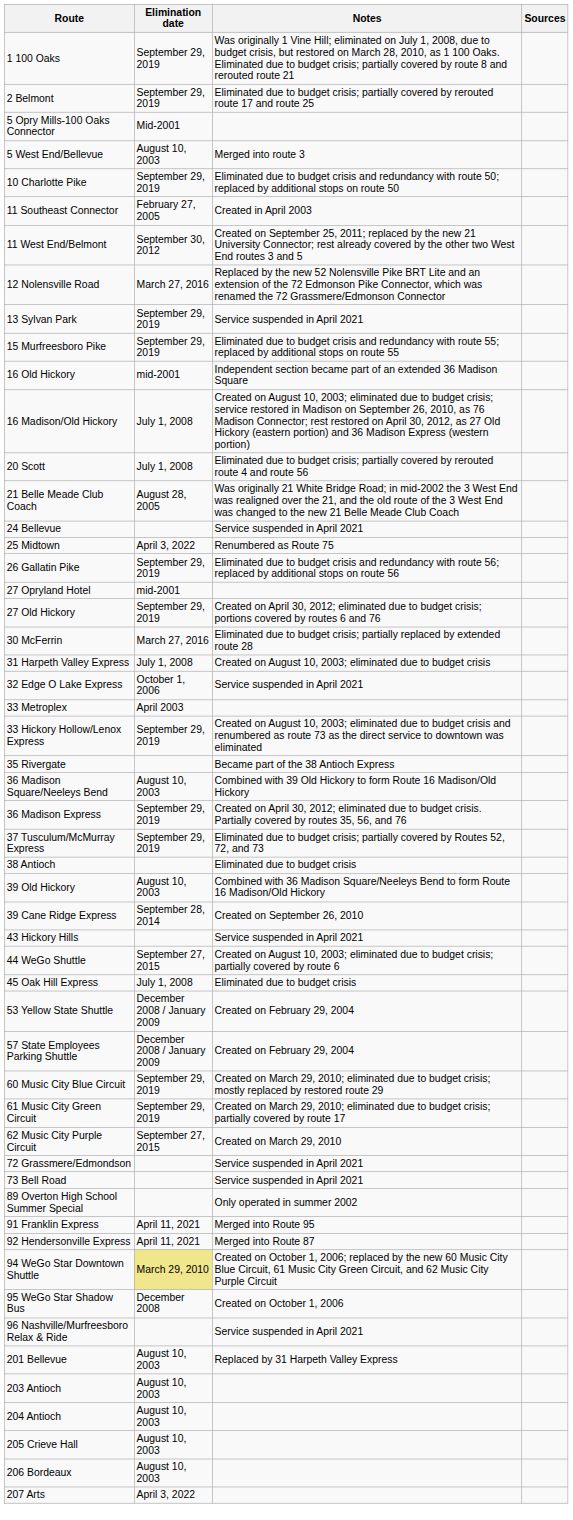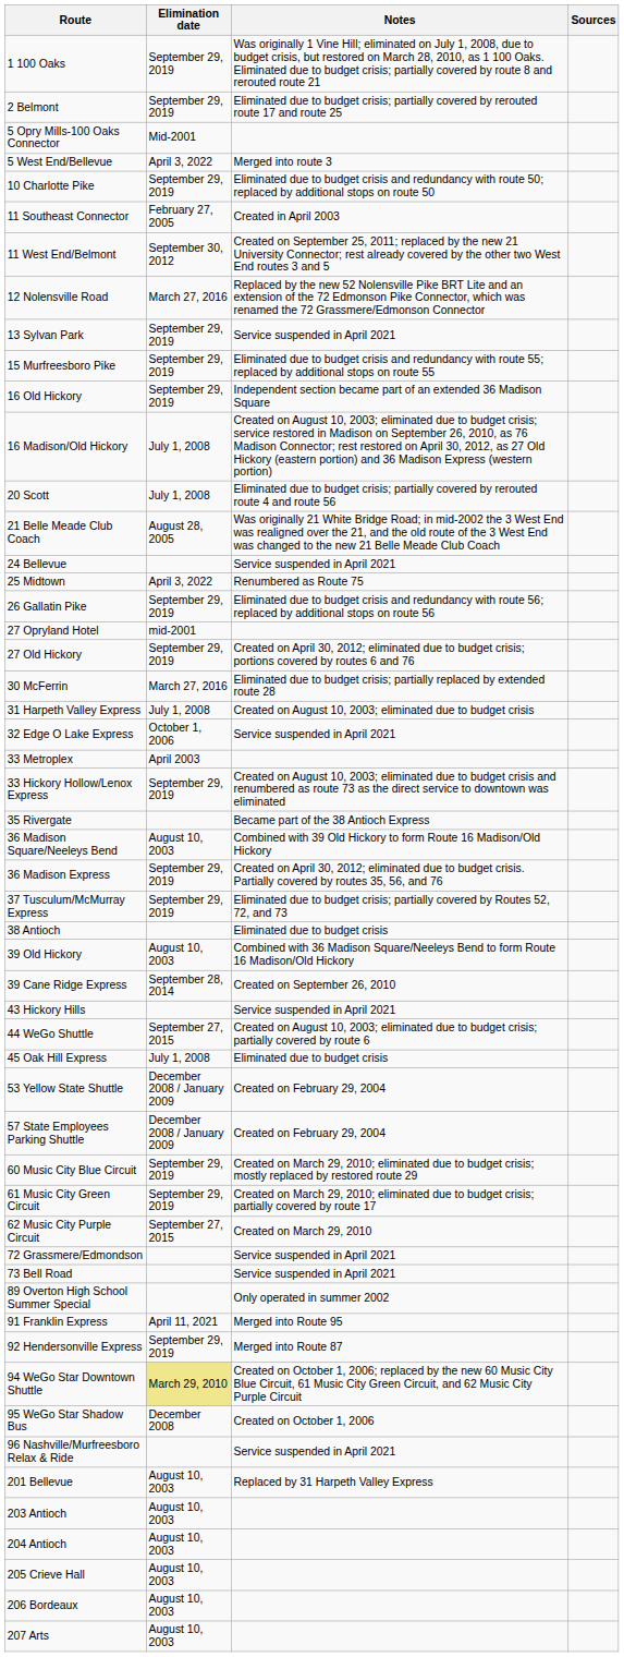 <table class="wikitable mw-collapsible mw-collapsed">
 <tr>
 <th>Route</th>
 <th>Elimination date</th>
 <th>Notes</th>
 <th>Sources</th>
 </tr>
 <tr>
 <td>1 100 Oaks</td>
 <td>September 29, 2019</td>
 <td>Was originally 1 Vine Hill; eliminated on July 1, 2008, due to budget crisis, but restored on March 28, 2010, as 1 100 Oaks. Eliminated due to budget crisis; partially covered by route 8 and rerouted route 21</td>
 <td></td>
 </tr>
 <tr>
 <td>2 Belmont</td>
 <td>September 29, 2019</td>
 <td>Eliminated due to budget crisis; partially covered by rerouted route 17 and route 25</td>
 <td></td>
 </tr>
 <tr>
 <td>5 Opry Mills-100 Oaks Connector</td>
 <td>Mid-2001</td>
 <td></td>
 <td></td>
 </tr>
 <tr>
 <td>5 West End/Bellevue</td>
-<td>August 10, 2003</td>
+<td>April 3, 2022</td>
 <td>Merged into route 3</td>
 </tr>
 <tr>
 <td>10 Charlotte Pike</td>
 <td>September 29, 2019</td>
 <td>Eliminated due to budget crisis and redundancy with route 50; replaced by additional stops on route 50</td>
 <td></td>
 </tr>
 <tr>
 <td>11 Southeast Connector</td>
 <td>February 27, 2005</td>
 <td>Created in April 2003</td>
 <td></td>
 </tr>
 <tr>
 <td>11 West End/Belmont</td>
 <td>September 30, 2012</td>
 <td>Created on September 25, 2011; replaced by the new 21 University Connector; rest already covered by the other two West End routes 3 and 5</td>
 <td></td>
 </tr>
 <tr>
 <td>12 Nolensville Road</td>
 <td>March 27, 2016</td>
 <td>Replaced by the new 52 Nolensville Pike BRT Lite and an extension of the 72 Edmonson Pike Connector, which was renamed the 72 Grassmere/Edmonson Connector</td>
 <td></td>
 </tr>
 <tr>
 <td>13 Sylvan Park</td>
 <td>September 29, 2019</td>
 <td>Service suspended in April 2021</td>
 <td></td>
 </tr>
 <tr>
 <td>15 Murfreesboro Pike</td>
 <td>September 29, 2019</td>
 <td>Eliminated due to budget crisis and redundancy with route 55; replaced by additional stops on route 55</td>
 <td></td>
 </tr>
 <tr>
 <td>16 Old Hickory</td>
-<td>mid-2001</td>
+<td>September 29, 2019</td>
 <td>Independent section became part of an extended 36 Madison Square</td>
 <td></td>
 </tr>
 <tr>
 <td>16 Madison/Old Hickory</td>
 <td>July 1, 2008</td>
 <td>Created on August 10, 2003; eliminated due to budget crisis; service restored in Madison on September 26, 2010, as 76 Madison Connector; rest restored on April 30, 2012, as 27 Old Hickory (eastern portion) and 36 Madison Express (western portion)</td>
 <td></td>
 </tr>
 <tr>
 <td>20 Scott</td>
 <td>July 1, 2008</td>
 <td>Eliminated due to budget crisis; partially covered by rerouted route 4 and route 56</td>
 <td></td>
 </tr>
 <tr>
 <td>21 Belle Meade Club Coach</td>
 <td>August 28, 2005</td>
 <td>Was originally 21 White Bridge Road; in mid-2002 the 3 West End was realigned over the 21, and the old route of the 3 West End was changed to the new 21 Belle Meade Club Coach</td>
 <td></td>
 </tr>
 <tr>
 <td>24 Bellevue</td>
 <td></td>
 <td>Service suspended in April 2021</td>
 <td></td>
 </tr>
 <tr>
 <td>25 Midtown</td>
 <td>April 3, 2022</td>
 <td>Renumbered as Route 75</td>
 </tr>
 <tr>
 <td>26 Gallatin Pike</td>
 <td>September 29, 2019</td>
 <td>Eliminated due to budget crisis and redundancy with route 56; replaced by additional stops on route 56</td>
 <td></td>
 </tr>
 <tr>
 <td>27 Opryland Hotel</td>
 <td>mid-2001</td>
 <td></td>
 <td></td>
 </tr>
 <tr>
 <td>27 Old Hickory</td>
 <td>September 29, 2019</td>
 <td>Created on April 30, 2012; eliminated due to budget crisis; portions covered by routes 6 and 76</td>
 <td></td>
 </tr>
 <tr>
 <td>30 McFerrin</td>
 <td>March 27, 2016</td>
 <td>Eliminated due to budget crisis; partially replaced by extended route 28</td>
 <td></td>
 </tr>
 <tr>
 <td>31 Harpeth Valley Express</td>
 <td>July 1, 2008</td>
 <td>Created on August 10, 2003; eliminated due to budget crisis</td>
 <td></td>
 </tr>
 <tr>
 <td>32 Edge O Lake Express</td>
 <td>October 1, 2006</td>
 <td>Service suspended in April 2021</td>
 <td></td>
 </tr>
 <tr>
 <td>33 Metroplex</td>
 <td>April 2003</td>
 <td></td>
 <td></td>
 </tr>
 <tr>
 <td>33 Hickory Hollow/Lenox Express</td>
 <td>September 29, 2019</td>
 <td>Created on August 10, 2003; eliminated due to budget crisis and renumbered as route 73 as the direct service to downtown was eliminated</td>
 <td></td>
 </tr>
 <tr>
 <td>35 Rivergate</td>
 <td></td>
 <td>Became part of the 38 Antioch Express</td>
 <td></td>
 </tr>
 <tr>
 <td>36 Madison Square/Neeleys Bend</td>
 <td>August 10, 2003</td>
 <td>Combined with 39 Old Hickory to form Route 16 Madison/Old Hickory</td>
 <td></td>
 </tr>
 <tr>
 <td>36 Madison Express</td>
 <td>September 29, 2019</td>
 <td>Created on April 30, 2012; eliminated due to budget crisis. Partially covered by routes 35, 56, and 76</td>
 <td></td>
 </tr>
 <tr>
 <td>37 Tusculum/McMurray Express</td>
 <td>September 29, 2019</td>
 <td>Eliminated due to budget crisis; partially covered by Routes 52, 72, and 73</td>
 <td></td>
 </tr>
 <tr>
 <td>38 Antioch</td>
 <td></td>
 <td>Eliminated due to budget crisis</td>
 <td></td>
 </tr>
 <tr>
 <td>39 Old Hickory</td>
 <td>August 10, 2003</td>
 <td>Combined with 36 Madison Square/Neeleys Bend to form Route 16 Madison/Old Hickory</td>
 <td></td>
 </tr>
 <tr>
 <td>39 Cane Ridge Express</td>
 <td>September 28, 2014</td>
 <td>Created on September 26, 2010</td>
 <td></td>
 </tr>
 <tr>
 <td>43 Hickory Hills</td>
 <td></td>
 <td>Service suspended in April 2021</td>
 <td></td>
 </tr>
 <tr>
 <td>44 WeGo Shuttle</td>
 <td>September 27, 2015</td>
 <td>Created on August 10, 2003; eliminated due to budget crisis; partially covered by route 6</td>
 <td></td>
 </tr>
 <tr>
 <td>45 Oak Hill Express</td>
 <td>July 1, 2008</td>
 <td>Eliminated due to budget crisis</td>
 <td></td>
 </tr>
 <tr>
 <td>53 Yellow State Shuttle</td>
 <td>December 2008 / January 2009</td>
 <td>Created on February 29, 2004</td>
 <td></td>
 </tr>
 <tr>
 <td>57 State Employees Parking Shuttle</td>
 <td>December 2008 / January 2009</td>
 <td>Created on February 29, 2004</td>
 <td></td>
 </tr>
 <tr>
 <td>60 Music City Blue Circuit</td>
 <td>September 29, 2019</td>
 <td>Created on March 29, 2010; eliminated due to budget crisis; mostly replaced by restored route 29</td>
 <td></td>
 </tr>
 <tr>
 <td>61 Music City Green Circuit</td>
 <td>September 29, 2019</td>
 <td>Created on March 29, 2010; eliminated due to budget crisis; partially covered by route 17</td>
 <td></td>
 </tr>
 <tr>
 <td>62 Music City Purple Circuit</td>
 <td>September 27, 2015</td>
 <td>Created on March 29, 2010</td>
 <td></td>
 </tr>
 <tr>
 <td>72 Grassmere/Edmondson</td>
 <td></td>
 <td>Service suspended in April 2021</td>
 <td></td>
 </tr>
 <tr>
 <td>73 Bell Road</td>
 <td></td>
 <td>Service suspended in April 2021</td>
 <td></td>
 </tr>
 <tr>
 <td>89 Overton High School Summer Special</td>
 <td></td>
 <td>Only operated in summer 2002</td>
 <td></td>
 </tr>
 <tr>
 <td>91 Franklin Express</td>
 <td>April 11, 2021</td>
 <td>Merged into Route 95</td>
 <td></td>
 </tr>
 <tr>
 <td>92 Hendersonville Express</td>
-<td>April 11, 2021</td>
+<td>September 29, 2019</td>
 <td>Merged into Route 87</td>
 <td></td>
 </tr>
 <tr>
 <td>94 WeGo Star Downtown Shuttle</td>
 <td style="background: khaki;">March 29, 2010</td>
 <td>Created on October 1, 2006; replaced by the new 60 Music City Blue Circuit, 61 Music City Green Circuit, and 62 Music City Purple Circuit</td>
 <td></td>
 </tr>
 <tr>
 <td>95 WeGo Star Shadow Bus</td>
 <td>December 2008</td>
 <td>Created on October 1, 2006</td>
 <td></td>
 </tr>
 <tr>
 <td>96 Nashville/Murfreesboro Relax & Ride</td>
 <td></td>
 <td>Service suspended in April 2021</td>
 <td></td>
 </tr>
 <tr>
 <td>201 Bellevue</td>
 <td>August 10, 2003</td>
 <td>Replaced by 31 Harpeth Valley Express</td>
 <td></td>
 </tr>
 <tr>
 <td>203 Antioch</td>
 <td>August 10, 2003</td>
 <td></td>
 <td></td>
 </tr>
 <tr>
 <td>204 Antioch</td>
 <td>August 10, 2003</td>
 <td></td>
 <td></td>
 </tr>
 <tr>
 <td>205 Crieve Hall</td>
 <td>August 10, 2003</td>
 <td></td>
 <td></td>
 </tr>
 <tr>
 <td>206 Bordeaux</td>
 <td>August 10, 2003</td>
 <td></td>
 <td></td>
 </tr>
 <tr>
 <td>207 Arts</td>
-<td>April 3, 2022</td>
+<td>August 10, 2003</td>
 <td></td>
 <td></td>
 </tr>
 </table>
